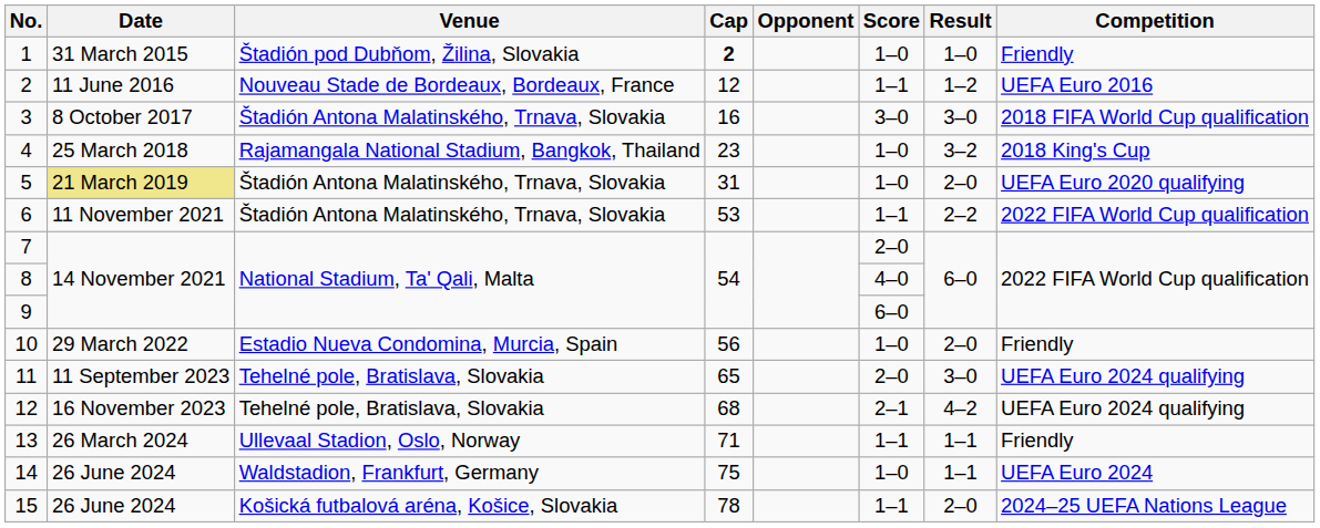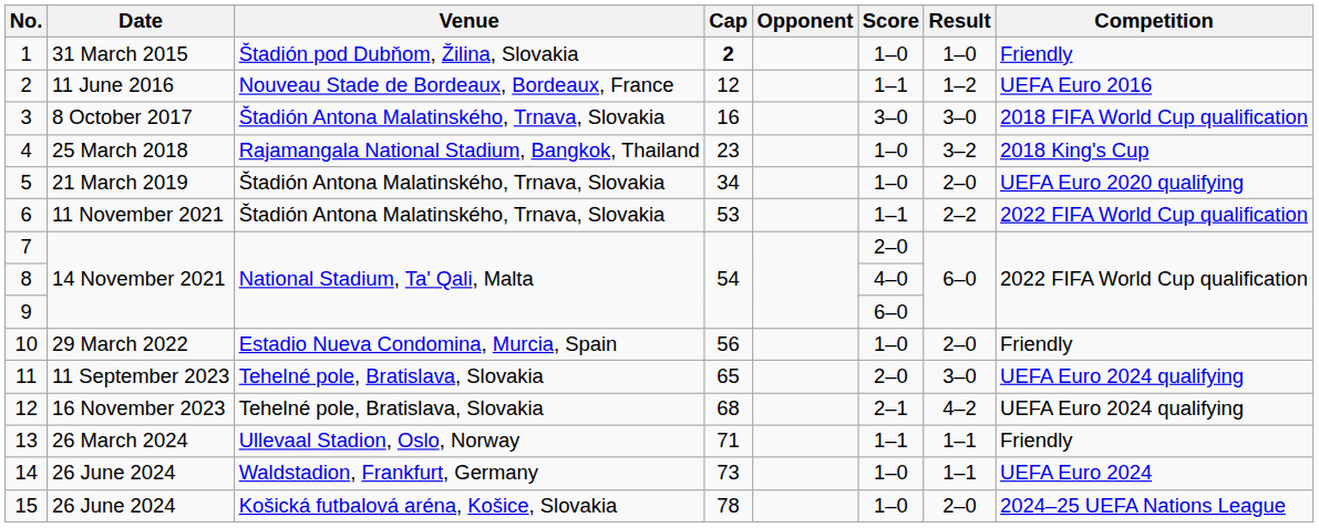 <table class="wikitable sortable">
 <tr>
 <th scope="col">No.</th>
 <th scope="col" data-sort-type="date">Date</th>
 <th scope="col">Venue</th>
 <th scope="col">Cap</th>
 <th scope="col">Opponent</th>
 <th scope="col">Score</th>
 <th scope="col">Result</th>
 <th scope="col">Competition</th>
 </tr>
 <tr>
 <td align="center">1</td>
 <td>31 March 2015</td>
 <td><a href='#'>Štadión pod Dubňom</a>, <a href='#'>Žilina</a>, Slovakia</td>
 <td align="center"><strong>2</strong></td>
 <td></td>
 <td align="center">1–0</td>
 <td align="center">1–0</td>
 <td><a href='#'>Friendly</a></td>
 </tr>
 <tr>
 <td align="center">2</td>
 <td>11 June 2016</td>
 <td><a href='#'>Nouveau Stade de Bordeaux</a>, <a href='#'>Bordeaux</a>, France</td>
 <td align="center">12</td>
 <td></td>
 <td align="center">1–1</td>
 <td align="center">1–2</td>
 <td><a href='#'>UEFA Euro 2016</a></td>
 </tr>
 <tr>
 <td align="center">3</td>
 <td>8 October 2017</td>
 <td><a href='#'>Štadión Antona Malatinského</a>, <a href='#'>Trnava</a>, Slovakia</td>
 <td align="center">16</td>
 <td></td>
 <td align="center">3–0</td>
 <td align="center">3–0</td>
 <td><a href='#'>2018 FIFA World Cup qualification</a></td>
 </tr>
 <tr>
 <td align="center">4</td>
 <td>25 March 2018</td>
 <td><a href='#'>Rajamangala National Stadium</a>, <a href='#'>Bangkok</a>, Thailand</td>
 <td align="center">23</td>
 <td></td>
 <td align="center">1–0</td>
 <td align="center">3–2</td>
 <td><a href='#'>2018 King's Cup</a></td>
 </tr>
 <tr>
 <td align="center">5</td>
-<td style="background: khaki;">21 March 2019</td>
+<td>21 March 2019</td>
 <td>Štadión Antona Malatinského, Trnava, Slovakia</td>
-<td align="center">31</td>
+<td align="center">34</td>
 <td></td>
 <td align="center">1–0</td>
 <td align="center">2–0</td>
 <td><a href='#'>UEFA Euro 2020 qualifying</a></td>
 </tr>
 <tr>
 <td align="center">6</td>
 <td>11 November 2021</td>
 <td>Štadión Antona Malatinského, Trnava, Slovakia</td>
 <td align="center">53</td>
 <td></td>
 <td align="center">1–1</td>
 <td align="center">2–2</td>
 <td><a href='#'>2022 FIFA World Cup qualification</a></td>
 </tr>
 <tr>
 <td align="center">7</td>
 <td rowspan="3">14 November 2021</td>
 <td rowspan="3"><a href='#'>National Stadium</a>, <a href='#'>Ta' Qali</a>, Malta</td>
 <td rowspan="3" align="center">54</td>
 <td rowspan="3"></td>
 <td align="center">2–0</td>
 <td rowspan="3" align="center">6–0</td>
 <td rowspan="3">2022 FIFA World Cup qualification</td>
 </tr>
 <tr>
 <td align="center">8</td>
 <td align="center">4–0</td>
 </tr>
 <tr>
 <td align="center">9</td>
 <td align="center">6–0</td>
 </tr>
 <tr>
 <td align="center">10</td>
 <td>29 March 2022</td>
 <td><a href='#'>Estadio Nueva Condomina</a>, <a href='#'>Murcia</a>, Spain</td>
 <td align="center">56</td>
 <td></td>
 <td align="center">1–0</td>
 <td align="center">2–0</td>
 <td>Friendly</td>
 </tr>
 <tr>
 <td align="center">11</td>
 <td>11 September 2023</td>
 <td><a href='#'>Tehelné pole</a>, <a href='#'>Bratislava</a>, Slovakia</td>
 <td align="center">65</td>
 <td></td>
 <td align="center">2–0</td>
 <td align="center">3–0</td>
 <td><a href='#'>UEFA Euro 2024 qualifying</a></td>
 </tr>
 <tr>
 <td align="center">12</td>
 <td>16 November 2023</td>
 <td>Tehelné pole, Bratislava, Slovakia</td>
 <td align="center">68</td>
 <td></td>
 <td align="center">2–1</td>
 <td align="center">4–2</td>
 <td>UEFA Euro 2024 qualifying</td>
 </tr>
 <tr>
 <td align="center">13</td>
 <td>26 March 2024</td>
 <td><a href='#'>Ullevaal Stadion</a>, <a href='#'>Oslo</a>, Norway</td>
 <td align="center">71</td>
 <td></td>
 <td align="center">1–1</td>
 <td align="center">1–1</td>
 <td>Friendly</td>
 </tr>
 <tr>
 <td align="center">14</td>
 <td>26 June 2024</td>
 <td><a href='#'>Waldstadion</a>, <a href='#'>Frankfurt</a>, Germany</td>
-<td align="center">75</td>
+<td align="center">73</td>
 <td></td>
 <td align="center">1–0</td>
 <td align="center">1–1</td>
 <td><a href='#'>UEFA Euro 2024</a></td>
 </tr>
 <tr>
 <td align="center">15</td>
 <td>26 June 2024</td>
 <td><a href='#'>Košická futbalová aréna</a>, <a href='#'>Košice</a>, Slovakia</td>
 <td align="center">78</td>
 <td></td>
-<td align="center">1–1</td>
+<td align="center">1–0</td>
 <td align="center">2–0</td>
 <td><a href='#'>2024–25 UEFA Nations League</a></td>
 </tr>
 </table>
